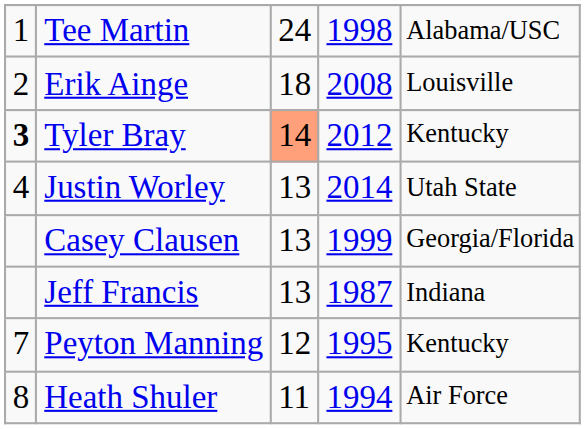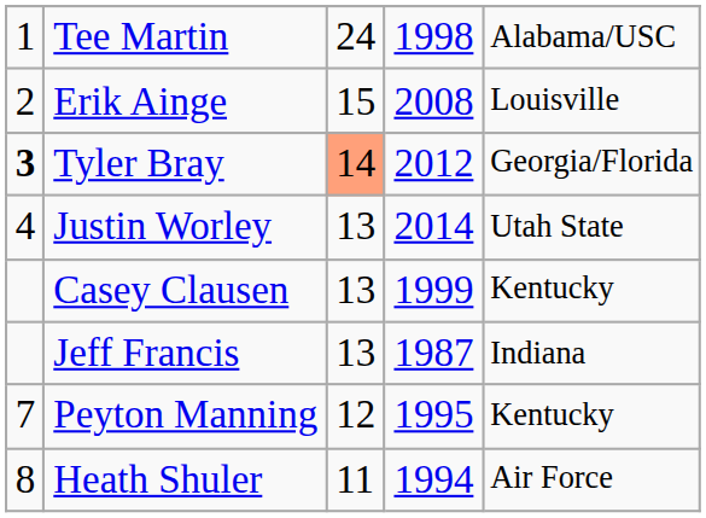 <table class="wikitable">
 <tr>
 </tr>
 <tr>
 <td>1</td>
 <td><a href='#'>Tee Martin</a></td>
 <td>24</td>
 <td><a href='#'>1998</a></td>
 <td style="font-size:80%;">Alabama/USC</td>
 </tr>
 <tr>
 <td>2</td>
 <td><a href='#'>Erik Ainge</a></td>
-<td>18</td>
+<td>15</td>
 <td><a href='#'>2008</a></td>
 <td style="font-size:80%;">Louisville</td>
 </tr>
 <tr>
 <td><strong>3</strong></td>
 <td><a href='#'>Tyler Bray</a></td>
 <td style="background: lightsalmon;">14</td>
 <td><a href='#'>2012</a></td>
-<td style="font-size:80%;">Kentucky</td>
+<td style="font-size:80%;">Georgia/Florida</td>
 </tr>
 <tr>
 <td>4</td>
 <td><a href='#'>Justin Worley</a></td>
 <td>13</td>
 <td><a href='#'>2014</a></td>
 <td style="font-size:80%;">Utah State</td>
 </tr>
 <tr>
 <td></td>
 <td><a href='#'>Casey Clausen</a></td>
 <td>13</td>
 <td><a href='#'>1999</a></td>
-<td style="font-size:80%;">Georgia/Florida</td>
+<td style="font-size:80%;">Kentucky</td>
 </tr>
 <tr>
 <td></td>
 <td><a href='#'>Jeff Francis</a></td>
 <td>13</td>
 <td><a href='#'>1987</a></td>
 <td style="font-size:80%;">Indiana</td>
 </tr>
 <tr>
 <td>7</td>
 <td><a href='#'>Peyton Manning</a></td>
 <td>12</td>
 <td><a href='#'>1995</a></td>
 <td style="font-size:80%;">Kentucky</td>
 </tr>
 <tr>
 <td>8</td>
 <td><a href='#'>Heath Shuler</a></td>
 <td>11</td>
 <td><a href='#'>1994</a></td>
 <td style="font-size:80%;">Air Force</td>
 </tr>
 </table>
